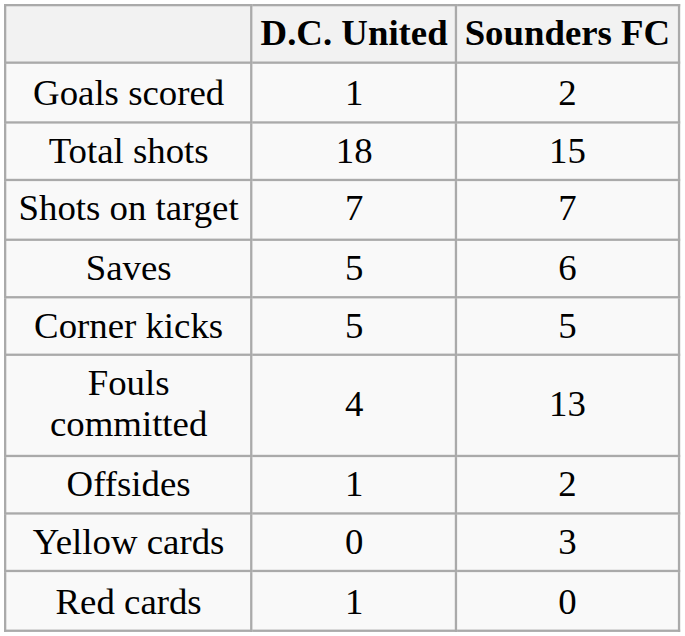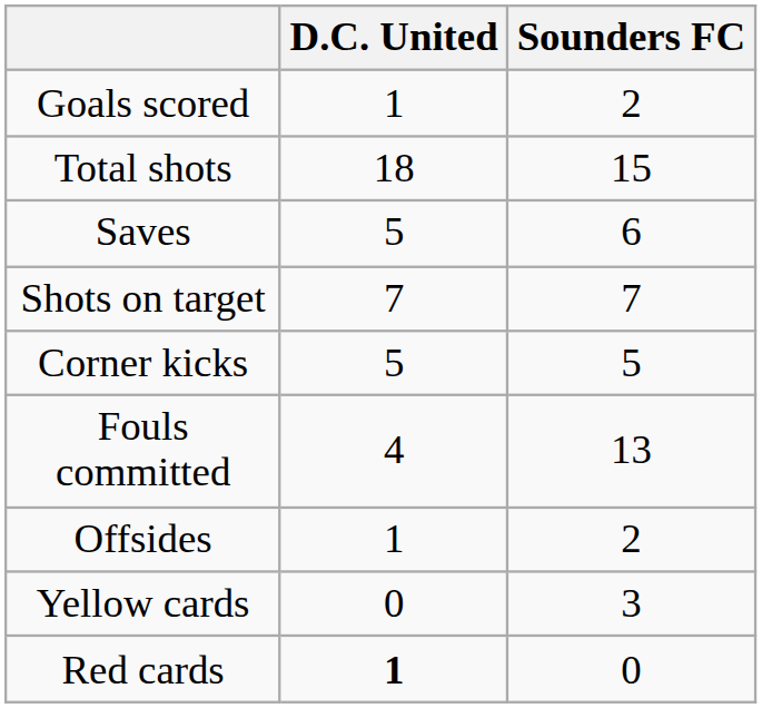 <table class="wikitable" style="text-align: center">
 <tr>
 <th width=100></th>
 <th width=70>D.C. United</th>
 <th width=70>Sounders FC</th>
 </tr>
 <tr>
 <td>Goals scored</td>
 <td>1</td>
 <td>2</td>
 </tr>
 <tr>
 <td>Total shots</td>
 <td>18</td>
 <td>15</td>
 </tr>
 <tr>
+<td>Saves</td>
+<td>5</td>
+<td>6</td>
+</tr>
+<tr>
 <td>Shots on target</td>
 <td>7</td>
 <td>7</td>
-</tr>
-<tr>
-<td>Saves</td>
-<td>5</td>
-<td>6</td>
 </tr>
 <tr>
 <td>Corner kicks</td>
 <td>5</td>
 <td>5</td>
 </tr>
 <tr>
 <td>Fouls committed</td>
 <td>4</td>
 <td>13</td>
 </tr>
 <tr>
 <td>Offsides</td>
 <td>1</td>
 <td>2</td>
 </tr>
 <tr>
 <td>Yellow cards</td>
 <td>0</td>
 <td>3</td>
 </tr>
 <tr>
 <td>Red cards</td>
-<td>1</td>
+<td><strong>1</strong></td>
 <td>0</td>
 </tr>
 </table>
